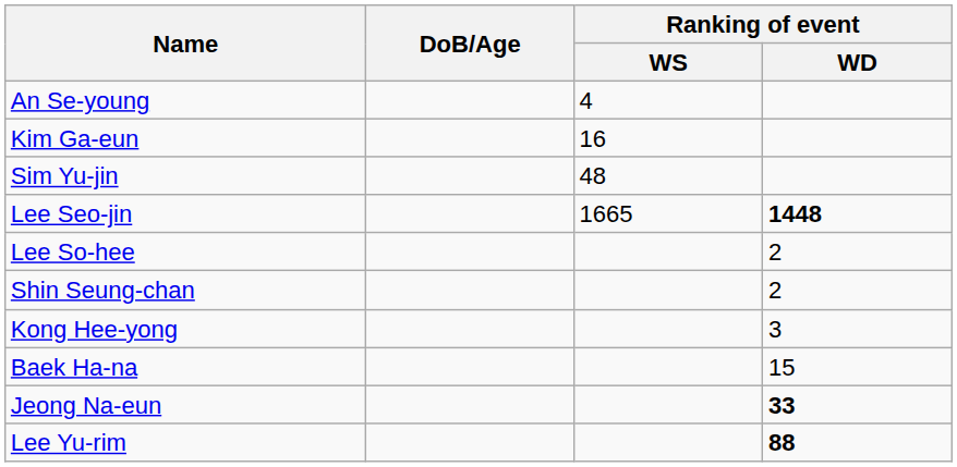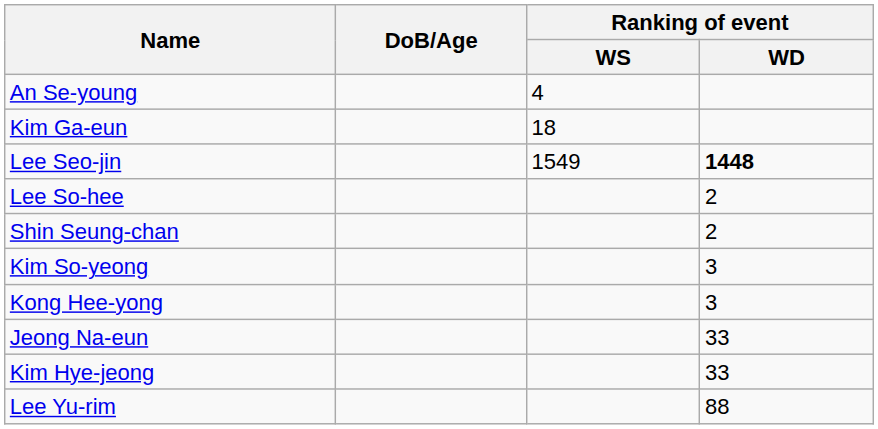 <table class="wikitable"  style="width:600px; font-size:95%;">
 <tr>
 <th align="left" rowspan="2">Name</th>
 <th align="left" rowspan="2">DoB/Age</th>
 <th align="center" colspan="2">Ranking of event</th>
 </tr>
 <tr>
 <th align="center">WS</th>
 <th align="center">WD</th>
 </tr>
 <tr>
 <td align="left"><a href='#'>An Se-young</a></td>
 <td align="left"></td>
 <td>4</td>
 <td></td>
 </tr>
 <tr>
 <td align="left"><a href='#'>Kim Ga-eun</a></td>
 <td align="left"></td>
-<td>16</td>
-<td></td>
-</tr>
-<tr>
-<td align="left"><a href='#'>Sim Yu-jin</a></td>
-<td align="left"></td>
-<td>48</td>
+<td>18</td>
 <td></td>
 </tr>
 <tr>
 <td align="left"><a href='#'>Lee Seo-jin</a></td>
 <td align="left"></td>
-<td>1665</td>
+<td>1549</td>
 <td><strong>1448</strong></td>
 </tr>
 <tr>
 <td align="left"><a href='#'>Lee So-hee</a></td>
 <td align="left"></td>
 <td></td>
 <td>2</td>
 </tr>
 <tr>
 <td align="left"><a href='#'>Shin Seung-chan</a></td>
 <td align="left"></td>
 <td></td>
 <td>2</td>
 </tr>
 <tr>
+<td align="left"><a href='#'>Kim So-yeong</a></td>
+<td align="left"></td>
+<td></td>
+<td>3</td>
+</tr>
+<tr>
 <td align="left"><a href='#'>Kong Hee-yong</a></td>
 <td align="left"></td>
 <td></td>
 <td>3</td>
 </tr>
 <tr>
-<td align="left"><a href='#'>Baek Ha-na</a></td>
-<td align="left"></td>
-<td></td>
-<td>15</td>
-</tr>
-<tr>
 <td align="left"><a href='#'>Jeong Na-eun</a></td>
 <td align="left"></td>
 <td></td>
-<td><strong>33</strong></td>
+<td>33</td>
+</tr>
+<tr>
+<td align="left"><a href='#'>Kim Hye-jeong</a></td>
+<td align="left"></td>
+<td></td>
+<td>33</td>
 </tr>
 <tr>
 <td align="left"><a href='#'>Lee Yu-rim</a></td>
 <td align="left"></td>
 <td></td>
-<td><strong>88</strong></td>
+<td>88</td>
 </tr>
 </table>
